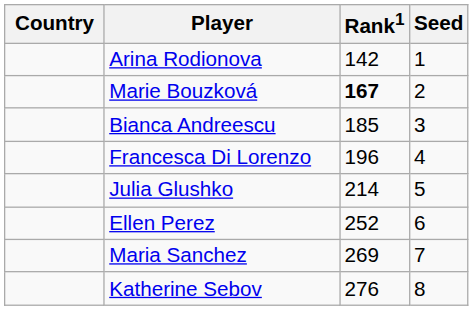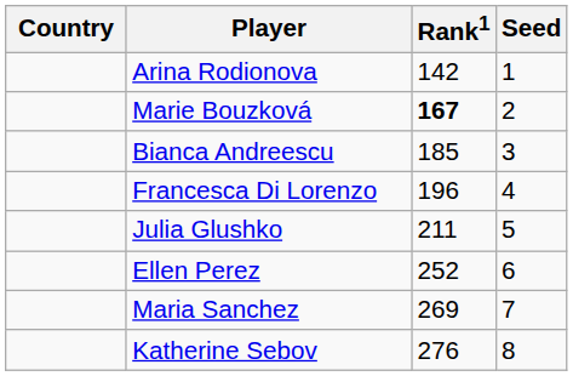 <table class="sortable wikitable">
 <tr>
 <th width="70">Country</th>
 <th width="175">Player</th>
 <th>Rank<sup>1</sup></th>
 <th>Seed</th>
 </tr>
 <tr>
 <td></td>
 <td><a href='#'>Arina Rodionova</a></td>
 <td>142</td>
 <td>1</td>
 </tr>
 <tr>
 <td></td>
 <td><a href='#'>Marie Bouzková</a></td>
 <td><strong>167</strong></td>
 <td>2</td>
 </tr>
 <tr>
 <td></td>
 <td><a href='#'>Bianca Andreescu</a></td>
 <td>185</td>
 <td>3</td>
 </tr>
 <tr>
 <td></td>
 <td><a href='#'>Francesca Di Lorenzo</a></td>
 <td>196</td>
 <td>4</td>
 </tr>
 <tr>
 <td></td>
 <td><a href='#'>Julia Glushko</a></td>
-<td>214</td>
+<td>211</td>
 <td>5</td>
 </tr>
 <tr>
 <td></td>
 <td><a href='#'>Ellen Perez</a></td>
 <td>252</td>
 <td>6</td>
 </tr>
 <tr>
 <td></td>
 <td><a href='#'>Maria Sanchez</a></td>
 <td>269</td>
 <td>7</td>
 </tr>
 <tr>
 <td></td>
 <td><a href='#'>Katherine Sebov</a></td>
 <td>276</td>
 <td>8</td>
 </tr>
 </table>
